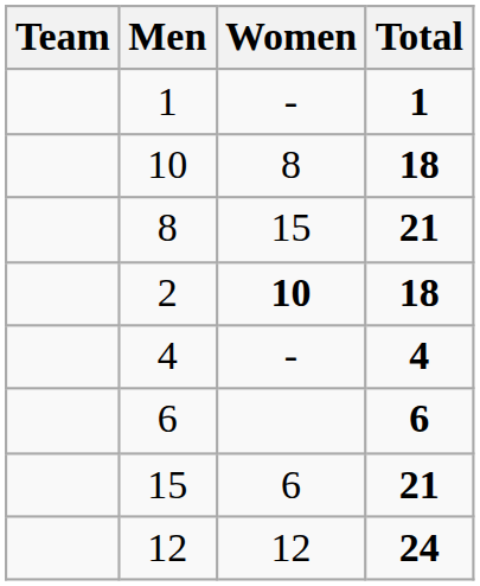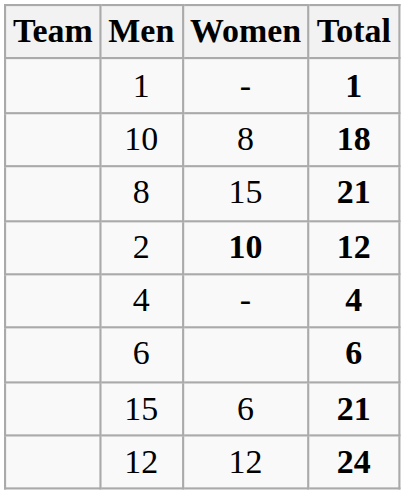 <table class=wikitable style="text-align:center">
 <tr>
 <th>Team</th>
 <th>Men</th>
 <th>Women</th>
 <th>Total</th>
 </tr>
 <tr>
 <td align=left></td>
 <td>1</td>
 <td>-</td>
 <td><strong>1</strong></td>
 </tr>
 <tr>
 <td align=left></td>
 <td>10</td>
 <td>8</td>
 <td><strong>18</strong></td>
 </tr>
 <tr>
 <td align=left></td>
 <td>8</td>
 <td>15</td>
 <td><strong>21</strong></td>
 </tr>
 <tr>
 <td align=left></td>
 <td>2</td>
 <td><strong>10</strong></td>
-<td><strong>18</strong></td>
+<td><strong>12</strong></td>
 </tr>
 <tr>
 <td align=left></td>
 <td>4</td>
 <td>-</td>
 <td><strong>4</strong></td>
 </tr>
 <tr>
 <td align=left></td>
 <td>6</td>
 <td></td>
 <td><strong>6</strong></td>
 </tr>
 <tr>
 <td align=left></td>
 <td>15</td>
 <td>6</td>
 <td><strong>21</strong></td>
 </tr>
 <tr>
 <td align=left></td>
 <td>12</td>
 <td>12</td>
 <td><strong>24</strong></td>
 </tr>
 </table>
